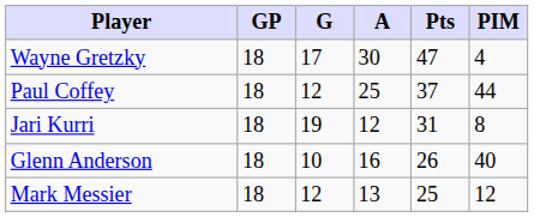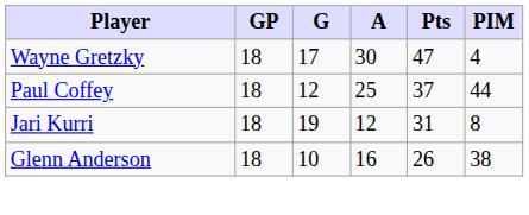 <table class="wikitable">
 <tr>
 <th style="background:#ddf; width:40%;">Player</th>
 <th style="background:#ddf; width:10%;">GP</th>
 <th style="background:#ddf; width:10%;">G</th>
 <th style="background:#ddf; width:10%;">A</th>
 <th style="background:#ddf; width:10%;">Pts</th>
 <th style="background:#ddf; width:10%;">PIM</th>
 </tr>
 <tr>
 <td><a href='#'>Wayne Gretzky</a></td>
 <td>18</td>
 <td>17</td>
 <td>30</td>
 <td>47</td>
 <td>4</td>
 </tr>
 <tr>
 <td><a href='#'>Paul Coffey</a></td>
 <td>18</td>
 <td>12</td>
 <td>25</td>
 <td>37</td>
 <td>44</td>
 </tr>
 <tr>
 <td><a href='#'>Jari Kurri</a></td>
 <td>18</td>
 <td>19</td>
 <td>12</td>
 <td>31</td>
 <td>8</td>
 </tr>
 <tr>
 <td><a href='#'>Glenn Anderson</a></td>
 <td>18</td>
 <td>10</td>
 <td>16</td>
 <td>26</td>
-<td>40</td>
-</tr>
-<tr>
-<td><a href='#'>Mark Messier</a></td>
-<td>18</td>
-<td>12</td>
-<td>13</td>
-<td>25</td>
-<td>12</td>
+<td>38</td>
 </tr>
 </table>
